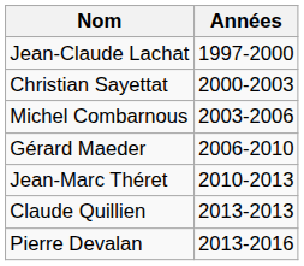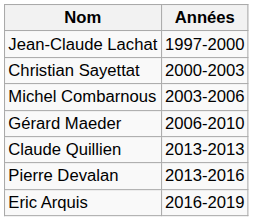 <table class="wikitable">
 <tr>
 <th>Nom</th>
 <th>Années</th>
 </tr>
 <tr>
 <td>Jean-Claude Lachat</td>
 <td>1997-2000</td>
 </tr>
 <tr>
 <td>Christian Sayettat</td>
 <td>2000-2003</td>
 </tr>
 <tr>
 <td>Michel Combarnous</td>
 <td>2003-2006</td>
 </tr>
 <tr>
 <td>Gérard Maeder</td>
 <td>2006-2010</td>
 </tr>
 <tr>
-<td>Jean-Marc Théret</td>
-<td>2010-2013</td>
-</tr>
-<tr>
 <td>Claude Quillien</td>
 <td>2013-2013</td>
 </tr>
 <tr>
 <td>Pierre Devalan</td>
 <td>2013-2016</td>
 </tr>
+<tr>
+<td>Eric Arquis</td>
+<td>2016-2019</td>
+</tr>
 </table>
